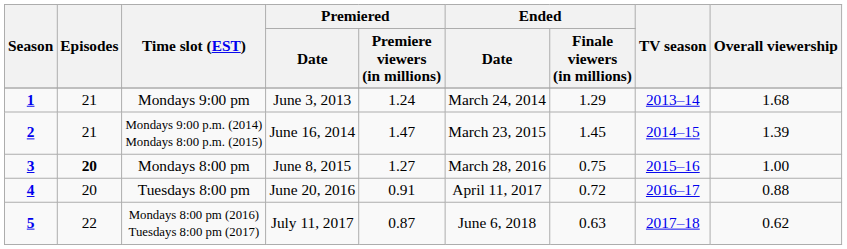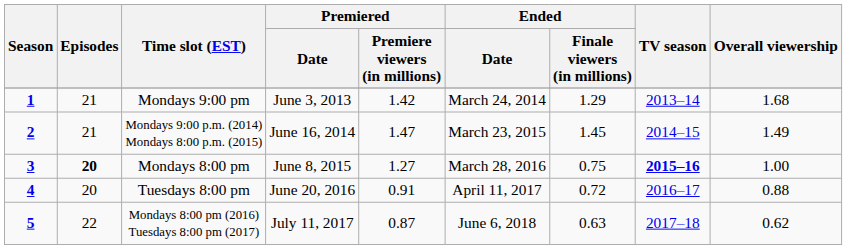 <table style="text-align:center;" class="wikitable">
 <tr>
 <th rowspan="2">Season</th>
 <th rowspan="2">Episodes</th>
 <th rowspan="2">Time slot (<a href='#'>EST</a>)</th>
 <th scope="col" colspan="2">Premiered</th>
 <th scope="col" colspan="2">Ended</th>
 <th rowspan="2">TV season</th>
 <th rowspan="2">Overall viewership</th>
 </tr>
 <tr>
 <th scope="col">Date</th>
 <th scope="col">Premiere<br>viewers<br>(in millions)</th>
 <th scope="col">Date</th>
 <th scope="col">Finale<br>viewers<br>(in millions)</th>
 </tr>
 <tr>
 </tr>
 <tr style="background:#f9f9f9;">
 <th style="background:#F9F9F9;text-align:center"><a href='#'>1</a></th>
 <td>21</td>
 <td style="text-align:center;" rowspan="1">Mondays 9:00 pm</td>
 <td>June 3, 2013</td>
-<td>1.24</td>
+<td>1.42</td>
 <td>March 24, 2014</td>
 <td>1.29</td>
 <td><a href='#'>2013–14</a></td>
 <td style="text-align:center">1.68</td>
 </tr>
 <tr style="background:#f9f9f9;">
 <th style="background:#F9F9F9;text-align:center"><a href='#'>2</a></th>
 <td>21</td>
 <td style="text-align:center;"><small>Mondays 9:00 p.m. (2014)<br>Mondays 8:00 p.m. (2015)</small></td>
 <td>June 16, 2014</td>
 <td>1.47</td>
 <td>March 23, 2015</td>
 <td>1.45</td>
 <td><a href='#'>2014–15</a></td>
-<td style="text-align:center">1.39</td>
+<td style="text-align:center">1.49</td>
 </tr>
 <tr style="background:#f9f9f9;">
 <th style="background:#F9F9F9;text-align:center"><a href='#'>3</a></th>
 <td><strong>20</strong></td>
 <td style="text-align:center;">Mondays 8:00 pm</td>
 <td>June 8, 2015</td>
 <td>1.27</td>
 <td>March 28, 2016</td>
 <td>0.75</td>
-<td><a href='#'>2015–16</a></td>
+<td><strong><a href='#'>2015–16</a></strong></td>
 <td style="text-align:center">1.00</td>
 </tr>
 <tr style="background:#f9f9f9;">
 <th style="background:#F9F9F9;text-align:center"><a href='#'>4</a></th>
 <td>20</td>
 <td style="text-align:center;">Tuesdays 8:00 pm</td>
 <td>June 20, 2016</td>
 <td>0.91</td>
 <td>April 11, 2017</td>
 <td>0.72</td>
 <td><a href='#'>2016–17</a></td>
 <td style="text-align:center">0.88</td>
 </tr>
 <tr style="background:#f9f9f9;">
 <th style="background:#F9F9F9;text-align:center"><a href='#'>5</a></th>
 <td>22</td>
 <td style="text-align:center;"><small>Mondays 8:00 pm (2016)<br>Tuesdays 8:00 pm (2017)</small></td>
 <td>July 11, 2017</td>
 <td>0.87</td>
 <td>June 6, 2018</td>
 <td>0.63</td>
 <td><a href='#'>2017–18</a></td>
 <td style="text-align:center">0.62</td>
 </tr>
 </table>
